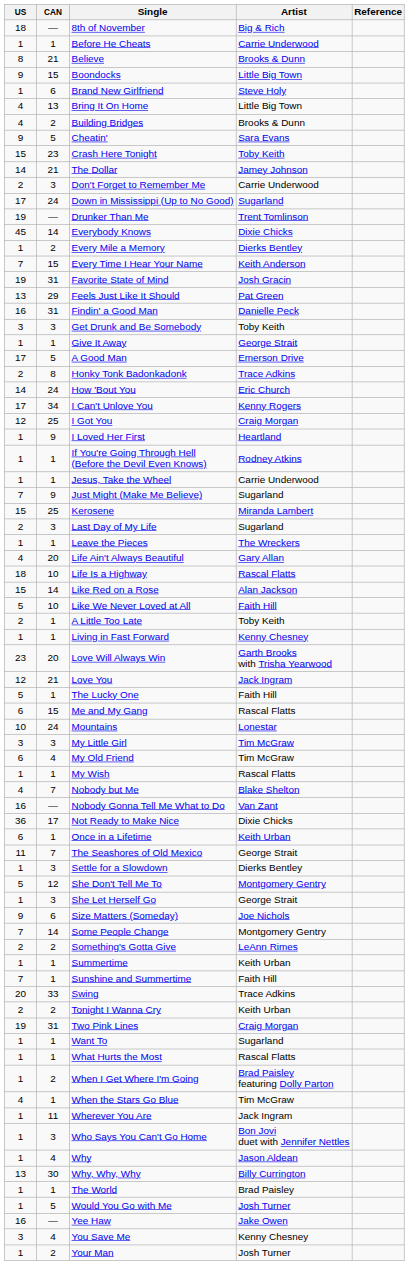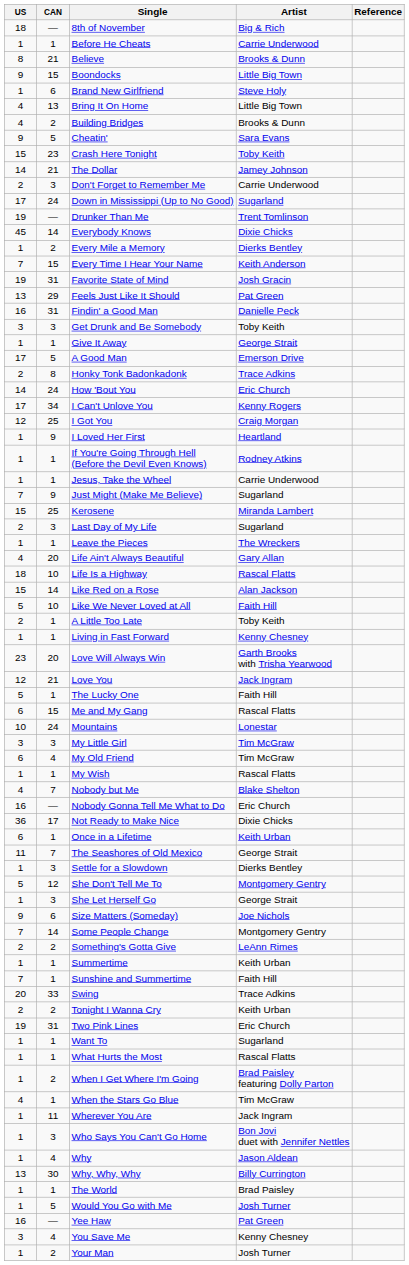 <table class="wikitable sortable">
 <tr>
 <th width=45><small>US</small></th>
 <th width=45><small>CAN</small></th>
 <th width=auto>Single</th>
 <th width=auto>Artist</th>
 <th width=auto>Reference</th>
 </tr>
 <tr>
 <td align=center>18</td>
 <td align=center>—</td>
 <td><a href='#'>8th of November</a></td>
 <td><a href='#'>Big & Rich</a></td>
 <td></td>
 </tr>
 <tr>
 <td align=center>1</td>
 <td align=center>1</td>
 <td><a href='#'>Before He Cheats</a></td>
 <td><a href='#'>Carrie Underwood</a></td>
 <td></td>
 </tr>
 <tr>
 <td align=center>8</td>
 <td align=center>21</td>
 <td><a href='#'>Believe</a></td>
 <td><a href='#'>Brooks & Dunn</a></td>
 <td></td>
 </tr>
 <tr>
 <td align=center>9</td>
 <td align=center>15</td>
 <td><a href='#'>Boondocks</a></td>
 <td><a href='#'>Little Big Town</a></td>
 <td></td>
 </tr>
 <tr>
 <td align=center>1</td>
 <td align=center>6</td>
 <td><a href='#'>Brand New Girlfriend</a></td>
 <td><a href='#'>Steve Holy</a></td>
 <td></td>
 </tr>
 <tr>
 <td align=center>4</td>
 <td align=center>13</td>
 <td><a href='#'>Bring It On Home</a></td>
 <td>Little Big Town</td>
 <td></td>
 </tr>
 <tr>
 <td align=center>4</td>
 <td align=center>2</td>
 <td><a href='#'>Building Bridges</a></td>
 <td>Brooks & Dunn</td>
 <td></td>
 </tr>
 <tr>
 <td align=center>9</td>
 <td align=center>5</td>
 <td><a href='#'>Cheatin'</a></td>
 <td><a href='#'>Sara Evans</a></td>
 <td></td>
 </tr>
 <tr>
 <td align=center>15</td>
 <td align=center>23</td>
 <td><a href='#'>Crash Here Tonight</a></td>
 <td><a href='#'>Toby Keith</a></td>
 <td></td>
 </tr>
 <tr>
 <td align=center>14</td>
 <td align=center>21</td>
 <td><a href='#'>The Dollar</a></td>
 <td><a href='#'>Jamey Johnson</a></td>
 <td></td>
 </tr>
 <tr>
 <td align=center>2</td>
 <td align=center>3</td>
 <td><a href='#'>Don't Forget to Remember Me</a></td>
 <td>Carrie Underwood</td>
 <td></td>
 </tr>
 <tr>
 <td align=center>17</td>
 <td align=center>24</td>
 <td><a href='#'>Down in Mississippi (Up to No Good)</a></td>
 <td><a href='#'>Sugarland</a></td>
 <td></td>
 </tr>
 <tr>
 <td align=center>19</td>
 <td align=center>—</td>
 <td><a href='#'>Drunker Than Me</a></td>
 <td><a href='#'>Trent Tomlinson</a></td>
 <td></td>
 </tr>
 <tr>
 <td align=center>45</td>
 <td align=center>14</td>
 <td><a href='#'>Everybody Knows</a></td>
 <td><a href='#'>Dixie Chicks</a></td>
 <td></td>
 </tr>
 <tr>
 <td align=center>1</td>
 <td align=center>2</td>
 <td><a href='#'>Every Mile a Memory</a></td>
 <td><a href='#'>Dierks Bentley</a></td>
 <td></td>
 </tr>
 <tr>
 <td align=center>7</td>
 <td align=center>15</td>
 <td><a href='#'>Every Time I Hear Your Name</a></td>
 <td><a href='#'>Keith Anderson</a></td>
 <td></td>
 </tr>
 <tr>
 <td align=center>19</td>
 <td align=center>31</td>
 <td><a href='#'>Favorite State of Mind</a></td>
 <td><a href='#'>Josh Gracin</a></td>
 <td></td>
 </tr>
 <tr>
 <td align=center>13</td>
 <td align=center>29</td>
 <td><a href='#'>Feels Just Like It Should</a></td>
 <td><a href='#'>Pat Green</a></td>
 <td></td>
 </tr>
 <tr>
 <td align=center>16</td>
 <td align=center>31</td>
 <td><a href='#'>Findin' a Good Man</a></td>
 <td><a href='#'>Danielle Peck</a></td>
 <td></td>
 </tr>
 <tr>
 <td align=center>3</td>
 <td align=center>3</td>
 <td><a href='#'>Get Drunk and Be Somebody</a></td>
 <td>Toby Keith</td>
 <td></td>
 </tr>
 <tr>
 <td align=center>1</td>
 <td align=center>1</td>
 <td><a href='#'>Give It Away</a></td>
 <td><a href='#'>George Strait</a></td>
 <td></td>
 </tr>
 <tr>
 <td align=center>17</td>
 <td align=center>5</td>
 <td><a href='#'>A Good Man</a></td>
 <td><a href='#'>Emerson Drive</a></td>
 <td></td>
 </tr>
 <tr>
 <td align=center>2</td>
 <td align=center>8</td>
 <td><a href='#'>Honky Tonk Badonkadonk</a></td>
 <td><a href='#'>Trace Adkins</a></td>
 <td></td>
 </tr>
 <tr>
 <td align=center>14</td>
 <td align=center>24</td>
 <td><a href='#'>How 'Bout You</a></td>
 <td><a href='#'>Eric Church</a></td>
 <td></td>
 </tr>
 <tr>
 <td align=center>17</td>
 <td align=center>34</td>
 <td><a href='#'>I Can't Unlove You</a></td>
 <td><a href='#'>Kenny Rogers</a></td>
 <td></td>
 </tr>
 <tr>
 <td align=center>12</td>
 <td align=center>25</td>
 <td><a href='#'>I Got You</a></td>
 <td><a href='#'>Craig Morgan</a></td>
 <td></td>
 </tr>
 <tr>
 <td align=center>1</td>
 <td align=center>9</td>
 <td><a href='#'>I Loved Her First</a></td>
 <td><a href='#'>Heartland</a></td>
 <td></td>
 </tr>
 <tr>
 <td align=center>1</td>
 <td align=center>1</td>
 <td><a href='#'>If You're Going Through Hell<br>(Before the Devil Even Knows)</a></td>
 <td><a href='#'>Rodney Atkins</a></td>
 <td></td>
 </tr>
 <tr>
 <td align=center>1</td>
 <td align=center>1</td>
 <td><a href='#'>Jesus, Take the Wheel</a></td>
 <td>Carrie Underwood</td>
 <td></td>
 </tr>
 <tr>
 <td align=center>7</td>
 <td align=center>9</td>
 <td><a href='#'>Just Might (Make Me Believe)</a></td>
 <td>Sugarland</td>
 <td></td>
 </tr>
 <tr>
 <td align=center>15</td>
 <td align=center>25</td>
 <td><a href='#'>Kerosene</a></td>
 <td><a href='#'>Miranda Lambert</a></td>
 <td></td>
 </tr>
 <tr>
 <td align=center>2</td>
 <td align=center>3</td>
 <td><a href='#'>Last Day of My Life</a></td>
 <td>Sugarland</td>
 <td></td>
 </tr>
 <tr>
 <td align=center>1</td>
 <td align=center>1</td>
 <td><a href='#'>Leave the Pieces</a></td>
 <td><a href='#'>The Wreckers</a></td>
 <td></td>
 </tr>
 <tr>
 <td align=center>4</td>
 <td align=center>20</td>
 <td><a href='#'>Life Ain't Always Beautiful</a></td>
 <td><a href='#'>Gary Allan</a></td>
 <td></td>
 </tr>
 <tr>
 <td align=center>18</td>
 <td align=center>10</td>
 <td><a href='#'>Life Is a Highway</a></td>
 <td><a href='#'>Rascal Flatts</a></td>
 <td></td>
 </tr>
 <tr>
 <td align=center>15</td>
 <td align=center>14</td>
 <td><a href='#'>Like Red on a Rose</a></td>
 <td><a href='#'>Alan Jackson</a></td>
 <td></td>
 </tr>
 <tr>
 <td align=center>5</td>
 <td align=center>10</td>
 <td><a href='#'>Like We Never Loved at All</a></td>
 <td><a href='#'>Faith Hill</a></td>
 <td></td>
 </tr>
 <tr>
 <td align=center>2</td>
 <td align=center>1</td>
 <td><a href='#'>A Little Too Late</a></td>
 <td>Toby Keith</td>
 <td></td>
 </tr>
 <tr>
 <td align=center>1</td>
 <td align=center>1</td>
 <td><a href='#'>Living in Fast Forward</a></td>
 <td><a href='#'>Kenny Chesney</a></td>
 <td></td>
 </tr>
 <tr>
 <td align=center>23</td>
 <td align=center>20</td>
 <td><a href='#'>Love Will Always Win</a></td>
 <td><a href='#'>Garth Brooks</a><br> with <a href='#'>Trisha Yearwood</a></td>
 <td></td>
 </tr>
 <tr>
 <td align=center>12</td>
 <td align=center>21</td>
 <td><a href='#'>Love You</a></td>
 <td><a href='#'>Jack Ingram</a></td>
 <td></td>
 </tr>
 <tr>
 <td align=center>5</td>
 <td align=center>1</td>
 <td><a href='#'>The Lucky One</a></td>
 <td>Faith Hill</td>
 <td></td>
 </tr>
 <tr>
 <td align=center>6</td>
 <td align=center>15</td>
 <td><a href='#'>Me and My Gang</a></td>
 <td>Rascal Flatts</td>
 <td></td>
 </tr>
 <tr>
 <td align=center>10</td>
 <td align=center>24</td>
 <td><a href='#'>Mountains</a></td>
 <td><a href='#'>Lonestar</a></td>
 <td></td>
 </tr>
 <tr>
 <td align=center>3</td>
 <td align=center>3</td>
 <td><a href='#'>My Little Girl</a></td>
 <td><a href='#'>Tim McGraw</a></td>
 <td></td>
 </tr>
 <tr>
 <td align=center>6</td>
 <td align=center>4</td>
 <td><a href='#'>My Old Friend</a></td>
 <td>Tim McGraw</td>
 <td></td>
 </tr>
 <tr>
 <td align=center>1</td>
 <td align=center>1</td>
 <td><a href='#'>My Wish</a></td>
 <td>Rascal Flatts</td>
 <td></td>
 </tr>
 <tr>
 <td align=center>4</td>
 <td align=center>7</td>
 <td><a href='#'>Nobody but Me</a></td>
 <td><a href='#'>Blake Shelton</a></td>
 <td></td>
 </tr>
 <tr>
 <td align=center>16</td>
 <td align=center>—</td>
 <td><a href='#'>Nobody Gonna Tell Me What to Do</a></td>
-<td><a href='#'>Van Zant</a></td>
+<td>Eric Church</td>
 <td></td>
 </tr>
 <tr>
 <td align=center>36</td>
 <td align=center>17</td>
 <td><a href='#'>Not Ready to Make Nice</a></td>
 <td>Dixie Chicks</td>
 <td></td>
 </tr>
 <tr>
 <td align=center>6</td>
 <td align=center>1</td>
 <td><a href='#'>Once in a Lifetime</a></td>
 <td><a href='#'>Keith Urban</a></td>
 <td></td>
 </tr>
 <tr>
 <td align=center>11</td>
 <td align=center>7</td>
 <td><a href='#'>The Seashores of Old Mexico</a></td>
 <td>George Strait</td>
 <td></td>
 </tr>
 <tr>
 <td align=center>1</td>
 <td align=center>3</td>
 <td><a href='#'>Settle for a Slowdown</a></td>
 <td>Dierks Bentley</td>
 <td></td>
 </tr>
 <tr>
 <td align=center>5</td>
 <td align=center>12</td>
 <td><a href='#'>She Don't Tell Me To</a></td>
 <td><a href='#'>Montgomery Gentry</a></td>
 <td></td>
 </tr>
 <tr>
 <td align=center>1</td>
 <td align=center>3</td>
 <td><a href='#'>She Let Herself Go</a></td>
 <td>George Strait</td>
 <td></td>
 </tr>
 <tr>
 <td align=center>9</td>
 <td align=center>6</td>
 <td><a href='#'>Size Matters (Someday)</a></td>
 <td><a href='#'>Joe Nichols</a></td>
 <td></td>
 </tr>
 <tr>
 <td align=center>7</td>
 <td align=center>14</td>
 <td><a href='#'>Some People Change</a></td>
 <td>Montgomery Gentry</td>
 <td></td>
 </tr>
 <tr>
 <td align=center>2</td>
 <td align=center>2</td>
 <td><a href='#'>Something's Gotta Give</a></td>
 <td><a href='#'>LeAnn Rimes</a></td>
 <td></td>
 </tr>
 <tr>
 <td align=center>1</td>
 <td align=center>1</td>
 <td><a href='#'>Summertime</a></td>
 <td>Keith Urban</td>
 <td></td>
 </tr>
 <tr>
 <td align=center>7</td>
 <td align=center>1</td>
 <td><a href='#'>Sunshine and Summertime</a></td>
 <td>Faith Hill</td>
 <td></td>
 </tr>
 <tr>
 <td align=center>20</td>
 <td align=center>33</td>
 <td><a href='#'>Swing</a></td>
 <td>Trace Adkins</td>
 <td></td>
 </tr>
 <tr>
 <td align=center>2</td>
 <td align=center>2</td>
 <td><a href='#'>Tonight I Wanna Cry</a></td>
 <td>Keith Urban</td>
 <td></td>
 </tr>
 <tr>
 <td align=center>19</td>
 <td align=center>31</td>
 <td><a href='#'>Two Pink Lines</a></td>
-<td><a href='#'>Craig Morgan</a></td>
+<td>Eric Church</td>
 <td></td>
 </tr>
 <tr>
 <td align=center>1</td>
 <td align=center>1</td>
 <td><a href='#'>Want To</a></td>
 <td>Sugarland</td>
 <td></td>
 </tr>
 <tr>
 <td align=center>1</td>
 <td align=center>1</td>
 <td><a href='#'>What Hurts the Most</a></td>
 <td>Rascal Flatts</td>
 <td></td>
 </tr>
 <tr>
 <td align=center>1</td>
 <td align=center>2</td>
 <td><a href='#'>When I Get Where I'm Going</a></td>
 <td><a href='#'>Brad Paisley</a><br>featuring <a href='#'>Dolly Parton</a></td>
 <td></td>
 </tr>
 <tr>
 <td align=center>4</td>
 <td align=center>1</td>
 <td><a href='#'>When the Stars Go Blue</a></td>
 <td>Tim McGraw</td>
 <td></td>
 </tr>
 <tr>
 <td align=center>1</td>
 <td align=center>11</td>
 <td><a href='#'>Wherever You Are</a></td>
 <td>Jack Ingram</td>
 <td></td>
 </tr>
 <tr>
 <td align=center>1</td>
 <td align=center>3</td>
 <td><a href='#'>Who Says You Can't Go Home</a></td>
 <td><a href='#'>Bon Jovi</a><br>duet with <a href='#'>Jennifer Nettles</a></td>
 <td></td>
 </tr>
 <tr>
 <td align=center>1</td>
 <td align=center>4</td>
 <td><a href='#'>Why</a></td>
 <td><a href='#'>Jason Aldean</a></td>
 <td></td>
 </tr>
 <tr>
 <td align=center>13</td>
 <td align=center>30</td>
 <td><a href='#'>Why, Why, Why</a></td>
 <td><a href='#'>Billy Currington</a></td>
 <td></td>
 </tr>
 <tr>
 <td align=center>1</td>
 <td align=center>1</td>
 <td><a href='#'>The World</a></td>
 <td>Brad Paisley</td>
 <td></td>
 </tr>
 <tr>
 <td align=center>1</td>
 <td align=center>5</td>
 <td><a href='#'>Would You Go with Me</a></td>
 <td><a href='#'>Josh Turner</a></td>
 <td></td>
 </tr>
 <tr>
 <td align=center>16</td>
 <td align=center>—</td>
 <td><a href='#'>Yee Haw</a></td>
-<td><a href='#'>Jake Owen</a></td>
+<td><a href='#'>Pat Green</a></td>
 <td></td>
 </tr>
 <tr>
 <td align=center>3</td>
 <td align=center>4</td>
 <td><a href='#'>You Save Me</a></td>
 <td>Kenny Chesney</td>
 <td></td>
 </tr>
 <tr>
 <td align=center>1</td>
 <td align=center>2</td>
 <td><a href='#'>Your Man</a></td>
 <td>Josh Turner</td>
 <td></td>
 </tr>
 </table>
